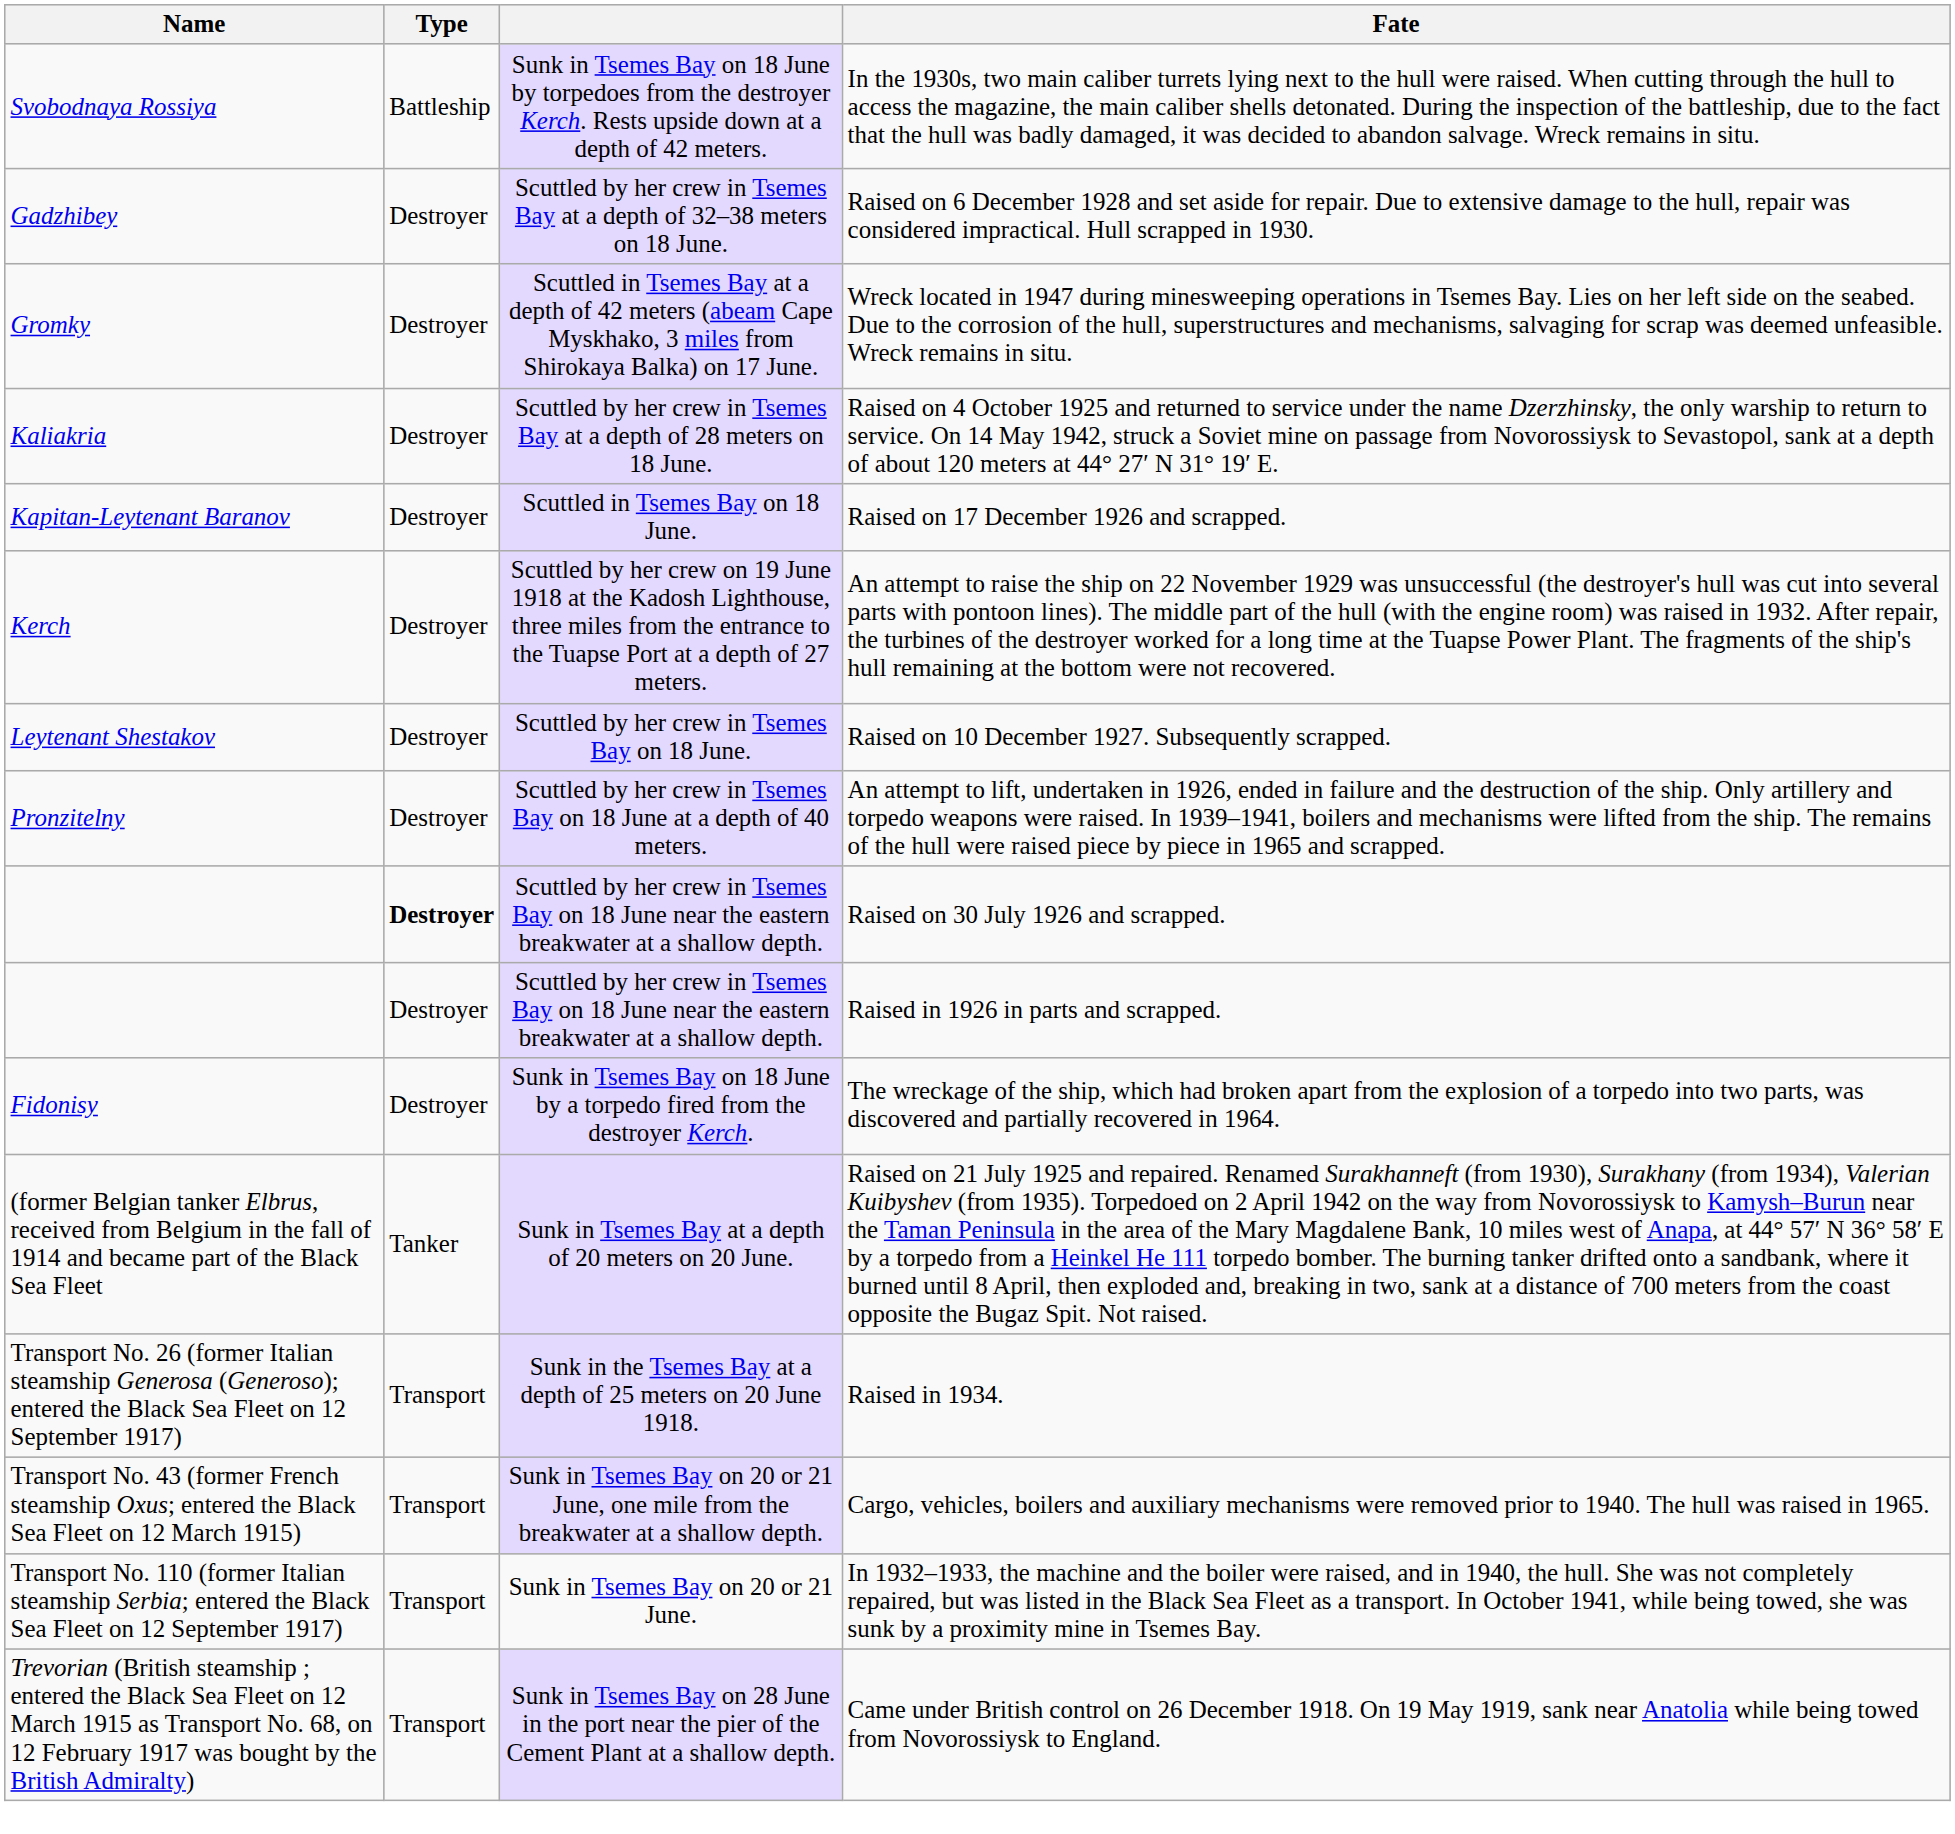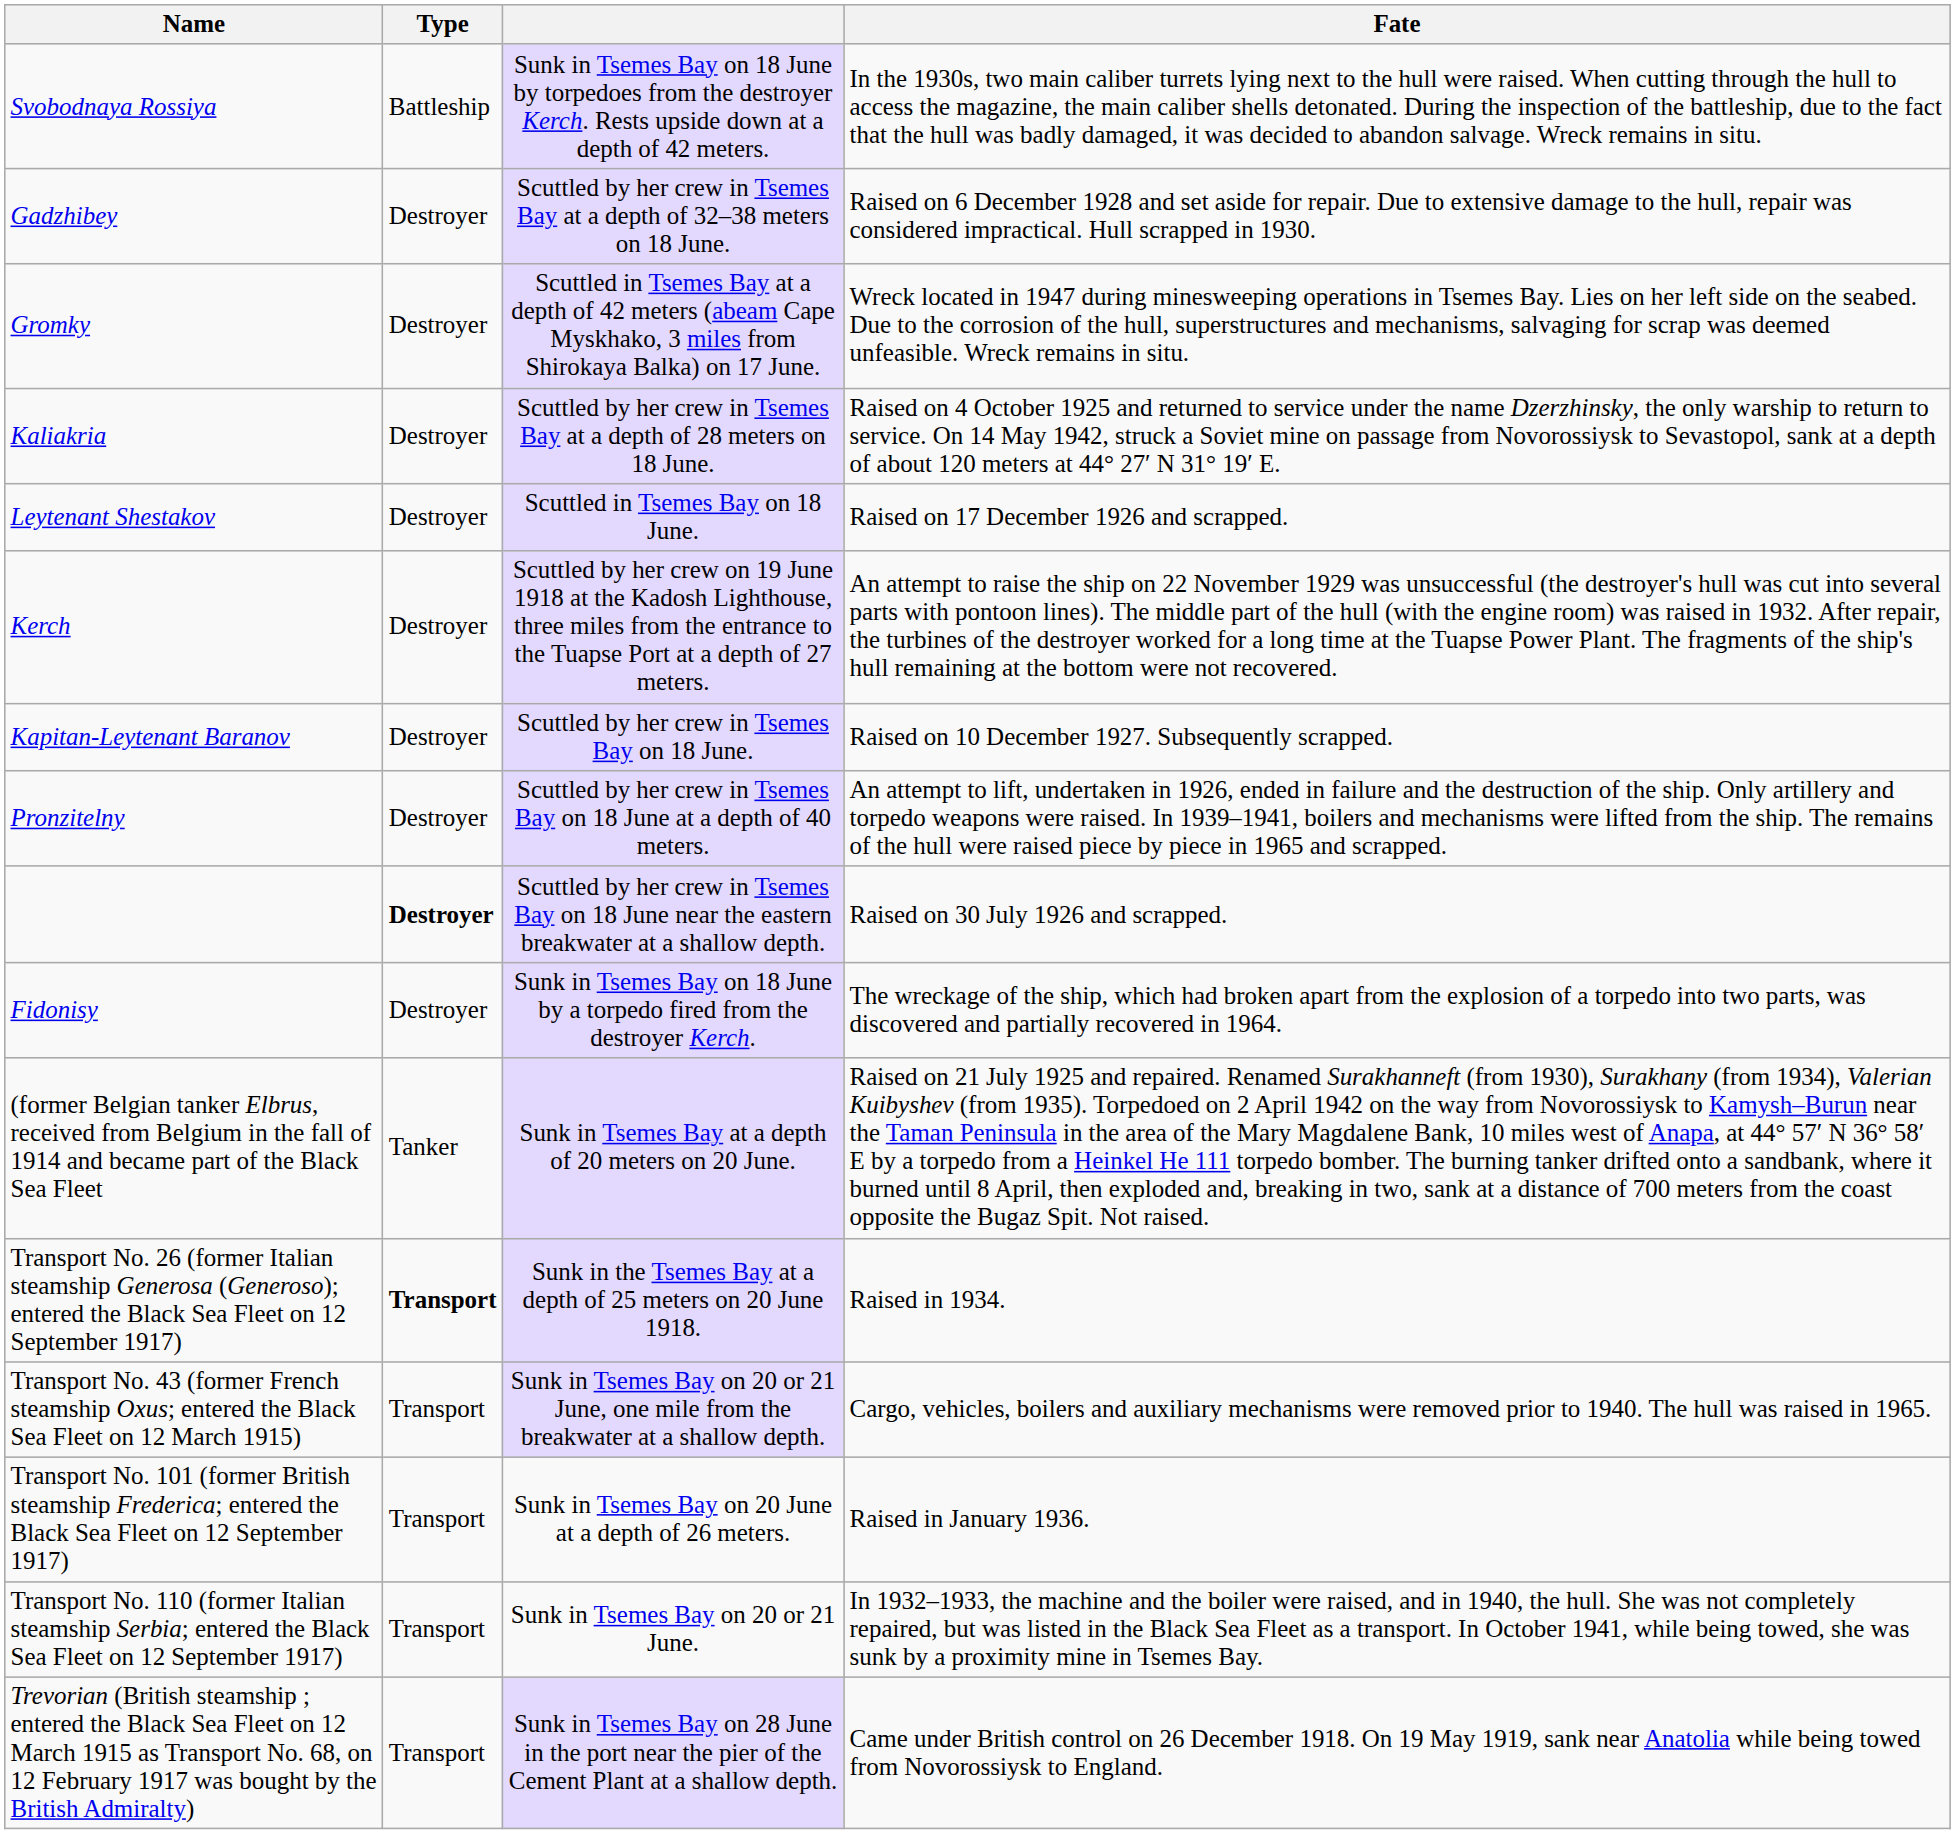 <table class="wikitable sortable">
 <tr>
 <th>Name</th>
 <th>Type</th>
 <th></th>
 <th class="unsortable">Fate</th>
 </tr>
 <tr>
 <td><em><a href='#'>Svobodnaya Rossiya</a></em></td>
 <td>Battleship</td>
 <td style="background:#e3d9ff;" align="center">Sunk in <a href='#'>Tsemes Bay</a> on 18 June by torpedoes from the destroyer <em><a href='#'>Kerch</a></em>. Rests upside down at a depth of 42 meters.</td>
 <td>In the 1930s, two main caliber turrets lying next to the hull were raised. When cutting through the hull to access the magazine, the main caliber shells detonated. During the inspection of the battleship, due to the fact that the hull was badly damaged, it was decided to abandon salvage. Wreck remains in situ.</td>
 </tr>
 <tr>
 <td><em><a href='#'>Gadzhibey</a></em></td>
 <td>Destroyer</td>
 <td style="background:#e3d9ff;" align="center">Scuttled by her crew in <a href='#'>Tsemes Bay</a> at a depth of 32–38 meters on 18 June.</td>
 <td>Raised on 6 December 1928 and set aside for repair. Due to extensive damage to the hull, repair was considered impractical. Hull scrapped in 1930.</td>
 </tr>
 <tr>
 <td><a href='#'><em>Gromky</em></a></td>
 <td>Destroyer</td>
 <td style="background:#e3d9ff;" align="center">Scuttled in <a href='#'>Tsemes Bay</a> at a depth of 42 meters (<a href='#'>abeam</a> Cape Myskhako, 3 <a href='#'>miles</a> from Shirokaya Balka) on 17 June.</td>
 <td>Wreck located in 1947 during minesweeping operations in Tsemes Bay. Lies on her left side on the seabed. Due to the corrosion of the hull, superstructures and mechanisms, salvaging for scrap was deemed unfeasible. Wreck remains in situ.</td>
 </tr>
 <tr>
 <td><em><a href='#'>Kaliakria</a></em></td>
 <td>Destroyer</td>
 <td style="background:#e3d9ff;" align="center">Scuttled by her crew in <a href='#'>Tsemes Bay</a> at a depth of 28 meters on 18 June.</td>
 <td>Raised on 4 October 1925 and returned to service under the name <em>Dzerzhinsky</em>, the only warship to return to service. On 14 May 1942, struck a Soviet mine on passage from Novorossiysk to Sevastopol, sank at a depth of about 120 meters at 44° 27′ N 31° 19′ E.</td>
 </tr>
 <tr>
-<td><a href='#'><em>Kapitan-Leytenant Baranov</em></a></td>
+<td><em><a href='#'>Leytenant Shestakov</a></em></td>
 <td>Destroyer</td>
 <td style="background:#e3d9ff;" align="center">Scuttled in <a href='#'>Tsemes Bay</a> on 18 June.</td>
 <td>Raised on 17 December 1926 and scrapped.</td>
 </tr>
 <tr>
 <td><em><a href='#'>Kerch</a></em></td>
 <td>Destroyer</td>
 <td style="background:#e3d9ff;" align="center">Scuttled by her crew on 19 June 1918 at the Kadosh Lighthouse, three miles from the entrance to the Tuapse Port at a depth of 27 meters.</td>
 <td>An attempt to raise the ship  on 22 November 1929 was unsuccessful (the destroyer's hull was cut into several parts with pontoon lines). The middle part of the hull (with the engine room) was raised in 1932. After repair, the turbines of the destroyer worked for a long time at the Tuapse Power Plant. The fragments of the ship's hull remaining at the bottom were not recovered.</td>
 </tr>
 <tr>
-<td><em><a href='#'>Leytenant Shestakov</a></em></td>
+<td><a href='#'><em>Kapitan-Leytenant Baranov</em></a></td>
 <td>Destroyer</td>
 <td style="background:#e3d9ff;" align="center">Scuttled by her crew in <a href='#'>Tsemes Bay</a> on 18 June.</td>
 <td>Raised on 10 December 1927. Subsequently scrapped.</td>
 </tr>
 <tr>
 <td><a href='#'><em>Pronzitelny</em></a></td>
 <td>Destroyer</td>
 <td style="background:#e3d9ff;" align="center">Scuttled by her crew in <a href='#'>Tsemes Bay</a> on 18 June at a depth of 40 meters.</td>
 <td>An attempt to lift, undertaken in 1926, ended in failure and the destruction of the ship. Only artillery and torpedo weapons were raised. In 1939–1941, boilers and mechanisms were lifted from the ship. The remains of the hull were raised piece by piece in 1965 and scrapped.</td>
 </tr>
 <tr>
 <td></td>
 <td><strong>Destroyer</strong></td>
 <td style="background:#e3d9ff;" align="center">Scuttled by her crew in <a href='#'>Tsemes Bay</a> on 18 June near the eastern breakwater at a shallow depth.</td>
 <td>Raised on 30 July 1926 and scrapped.</td>
 </tr>
 <tr>
-<td></td>
-<td>Destroyer</td>
-<td style="background:#e3d9ff;" align="center">Scuttled by her crew in <a href='#'>Tsemes Bay</a> on 18 June near the eastern breakwater at a shallow depth.</td>
-<td>Raised in 1926 in parts and scrapped.</td>
-</tr>
-<tr>
 <td><em><a href='#'>Fidonisy</a></em></td>
 <td>Destroyer</td>
 <td style="background:#e3d9ff;" align="center">Sunk in <a href='#'>Tsemes Bay</a> on 18 June by a torpedo fired from the destroyer <em><a href='#'>Kerch</a></em>.</td>
 <td>The wreckage of the ship, which had broken apart from the explosion of a torpedo into two parts, was discovered and partially recovered in 1964.</td>
 </tr>
 <tr>
 <td> (former Belgian tanker <em>Elbrus</em>, received from Belgium in the fall of 1914 and became part of the Black Sea Fleet</td>
 <td>Tanker</td>
 <td style="background:#e3d9ff;" align="center">Sunk in <a href='#'>Tsemes Bay</a> at a depth of 20 meters on 20 June.</td>
 <td>Raised on 21 July 1925 and repaired. Renamed <em>Surakhanneft</em> (from 1930), <em>Surakhany</em> (from 1934), <em>Valerian Kuibyshev</em> (from 1935). Torpedoed on 2 April 1942 on the way from Novorossiysk to <a href='#'>Kamysh–Burun</a> near the <a href='#'>Taman Peninsula</a> in the area of the Mary Magdalene Bank, 10 miles west of <a href='#'>Anapa</a>, at 44° 57′ N 36° 58′ E by a torpedo from a <a href='#'>Heinkel He 111</a> torpedo bomber. The burning tanker drifted onto a sandbank, where it burned until 8 April, then exploded and, breaking in two, sank at a distance of 700 meters from the coast opposite the Bugaz Spit. Not raised.</td>
 </tr>
 <tr>
 <td>Transport No. 26 (former Italian steamship <em>Generosa</em> (<em>Generoso</em>); entered the Black Sea Fleet on 12 September 1917)</td>
-<td>Transport</td>
+<td><strong>Transport</strong></td>
 <td style="background:#e3d9ff;" align="center">Sunk in the <a href='#'>Tsemes Bay</a> at a depth of 25 meters on 20 June 1918.</td>
 <td>Raised in 1934.</td>
 </tr>
 <tr>
 <td>Transport No. 43 (former French steamship <em>Oxus</em>; entered the Black Sea Fleet on 12 March 1915)</td>
 <td>Transport</td>
 <td style="background:#e3d9ff;" align="center">Sunk in <a href='#'>Tsemes Bay</a> on 20 or 21 June, one mile from the breakwater at a shallow depth.</td>
 <td>Cargo, vehicles, boilers and auxiliary mechanisms were removed prior to 1940. The hull was raised in 1965.</td>
+</tr>
+<tr>
+<td>Transport No. 101 (former British steamship <em>Frederica</em>; entered the Black Sea Fleet on 12 September 1917)</td>
+<td>Transport</td>
+<td align="center">Sunk in <a href='#'>Tsemes Bay</a> on 20 June at a depth of 26 meters.</td>
+<td>Raised in January 1936.</td>
 </tr>
 <tr>
 <td>Transport No. 110 (former Italian steamship <em>Serbia</em>; entered the Black Sea Fleet on 12 September 1917)</td>
 <td>Transport</td>
 <td align="center">Sunk in <a href='#'>Tsemes Bay</a> on 20 or 21 June.</td>
 <td>In 1932–1933, the machine and the boiler were raised, and in 1940, the hull. She was not completely repaired, but was listed in the Black Sea Fleet as a transport. In October 1941, while being towed, she was sunk by a proximity mine in Tsemes Bay.</td>
 </tr>
 <tr>
 <td><em>Trevorian</em> (British steamship ; entered the Black Sea Fleet on 12 March 1915 as Transport No. 68, on 12 February 1917 was bought by the <a href='#'>British Admiralty</a>)</td>
 <td>Transport</td>
 <td style="background:#e3d9ff;" align="center">Sunk in <a href='#'>Tsemes Bay</a> on 28 June in the port near the pier of the Cement Plant at a shallow depth.</td>
 <td>Came under British control on 26 December 1918. On 19 May 1919, sank near <a href='#'>Anatolia</a> while being towed from Novorossiysk to England.</td>
 </tr>
 </table>
